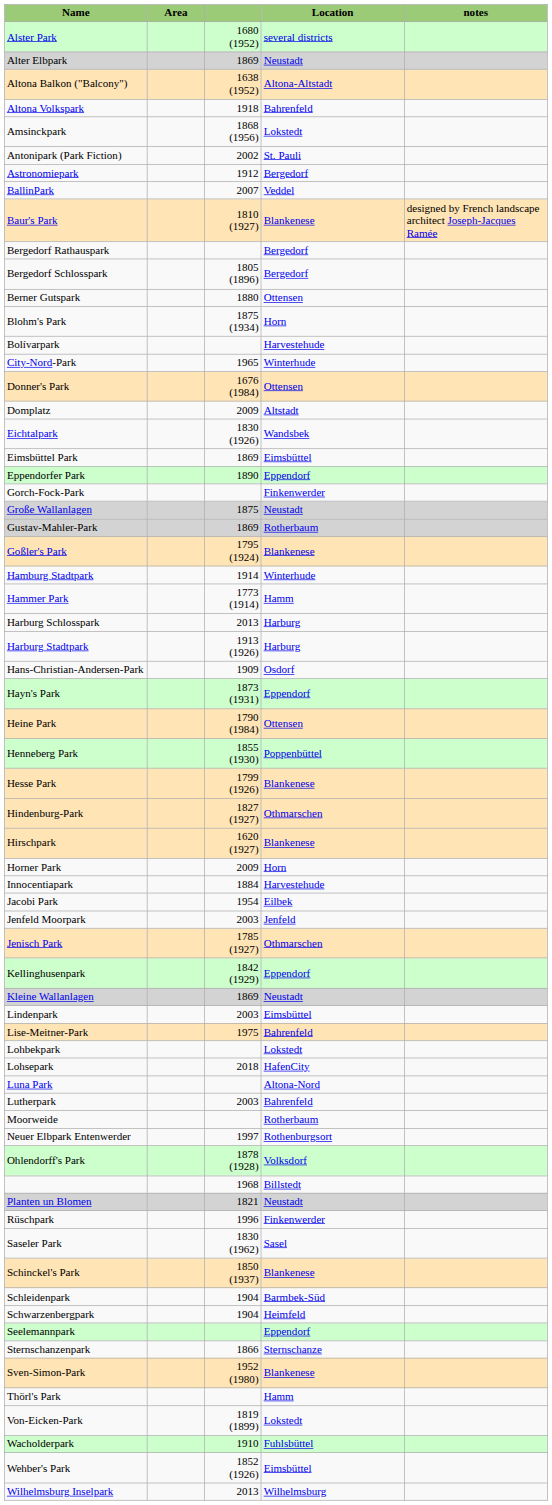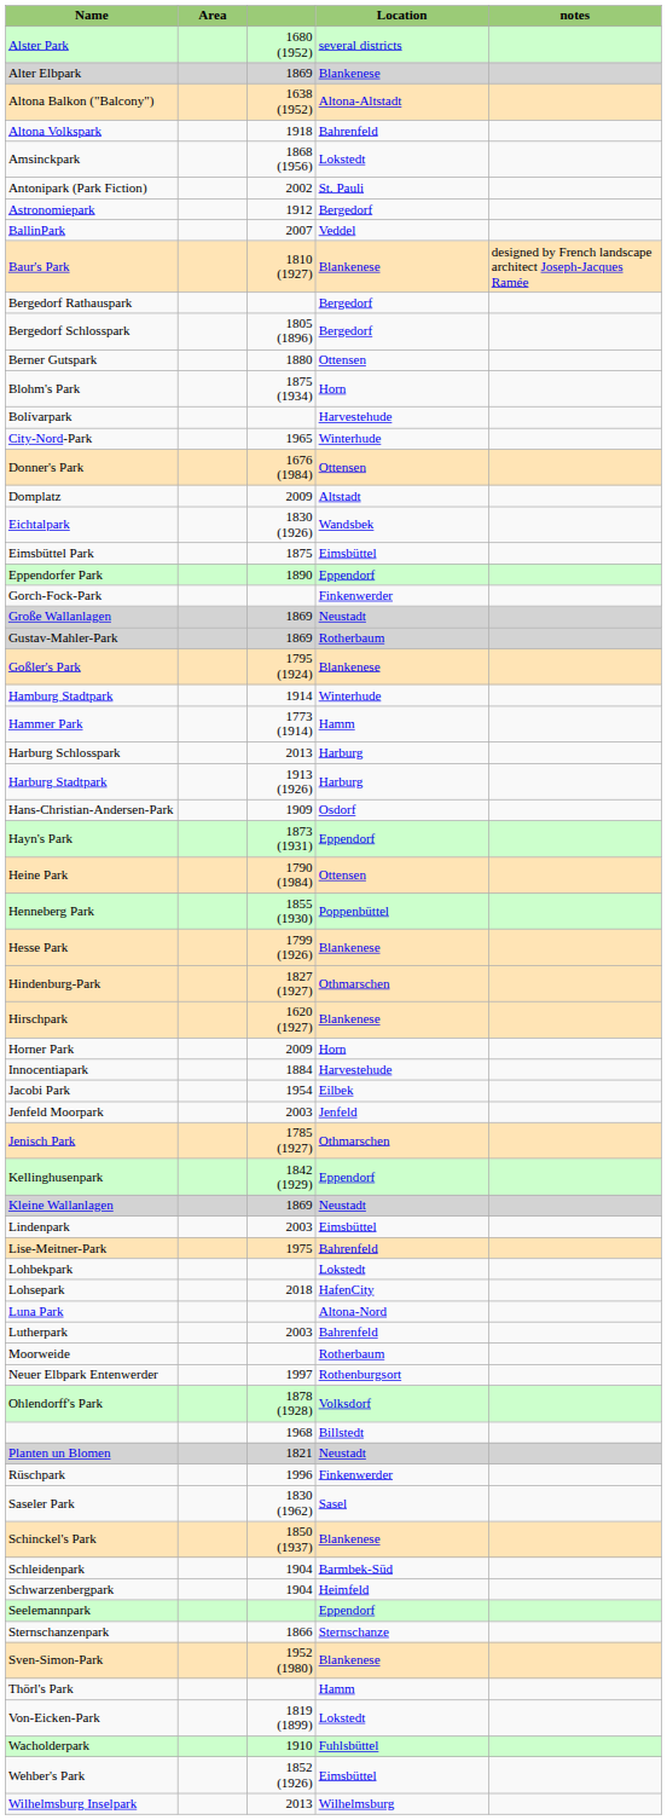 <table class="wikitable sortable">
 <tr>
 <th style="width:200px; background-color:#9BCB77">Name</th>
 <th style="width:75px;  background-color:#9BCB77">Area</th>
 <th style="width:75px;  background-color:#9BCB77"></th>
 <th style="width:200px; background-color:#9BCB77">Location</th>
 <th style="width:200px; background:#9BCB77">notes</th>
 </tr>
 <tr style="background:#CCFFCC">
 <td><a href='#'>Alster Park</a></td>
 <td style="text-align: right"></td>
 <td style="text-align: right">1680 (1952)</td>
 <td><a href='#'>several districts</a></td>
 <td></td>
 </tr>
 <tr style="background:#D3D3D3">
 <td>Alter Elbpark</td>
 <td style="text-align: right"></td>
 <td style="text-align: right">1869</td>
-<td><a href='#'>Neustadt</a></td>
+<td><a href='#'>Blankenese</a></td>
 <td></td>
 </tr>
 <tr style="background:#FFE4B5">
 <td>Altona Balkon ("Balcony")</td>
 <td style="text-align: right"></td>
 <td style="text-align: right">1638 (1952)</td>
 <td><a href='#'>Altona-Altstadt</a></td>
 <td></td>
 </tr>
 <tr>
 <td><a href='#'>Altona Volkspark</a></td>
 <td style="text-align: right"></td>
 <td style="text-align: right">1918</td>
 <td><a href='#'>Bahrenfeld</a></td>
 <td></td>
 </tr>
 <tr>
 <td>Amsinckpark</td>
 <td style="text-align: right"></td>
 <td style="text-align: right">1868 (1956)</td>
 <td><a href='#'>Lokstedt</a></td>
 <td></td>
 </tr>
 <tr>
 <td>Antonipark (Park Fiction)</td>
 <td style="text-align: right"></td>
 <td style="text-align: right">2002</td>
 <td><a href='#'>St. Pauli</a></td>
 <td></td>
 </tr>
 <tr>
 <td><a href='#'>Astronomiepark</a></td>
 <td style="text-align: right"></td>
 <td style="text-align: right">1912</td>
 <td><a href='#'>Bergedorf</a></td>
 <td></td>
 </tr>
 <tr>
 <td><a href='#'>BallinPark</a></td>
 <td style="text-align: right"></td>
 <td style="text-align: right">2007</td>
 <td><a href='#'>Veddel</a></td>
 <td></td>
 </tr>
 <tr style="background:#FFE4B5">
 <td><a href='#'>Baur's Park</a></td>
 <td style="text-align: right"></td>
 <td style="text-align: right">1810 (1927)</td>
 <td><a href='#'>Blankenese</a></td>
 <td>designed by French landscape architect <a href='#'>Joseph-Jacques Ramée</a> </td>
 </tr>
 <tr>
 <td>Bergedorf Rathauspark</td>
 <td style="text-align: right"></td>
 <td style="text-align: right"></td>
 <td><a href='#'>Bergedorf</a></td>
 <td></td>
 </tr>
 <tr>
 <td>Bergedorf Schlosspark</td>
 <td style="text-align: right"></td>
 <td style="text-align: right">1805 (1896)</td>
 <td><a href='#'>Bergedorf</a></td>
 <td></td>
 </tr>
 <tr>
 <td>Berner Gutspark</td>
 <td style="text-align: right"></td>
 <td style="text-align: right">1880</td>
 <td><a href='#'>Ottensen</a></td>
 <td></td>
 </tr>
 <tr>
 <td>Blohm's Park</td>
 <td style="text-align: right"></td>
 <td style="text-align: right">1875 (1934)</td>
 <td><a href='#'>Horn</a></td>
 <td></td>
 </tr>
 <tr>
 <td>Bolívarpark</td>
 <td style="text-align: right"></td>
 <td style="text-align: right"></td>
 <td><a href='#'>Harvestehude</a></td>
 <td></td>
 </tr>
 <tr>
 <td><a href='#'>City-Nord</a>-Park</td>
 <td style="text-align: right"></td>
 <td style="text-align: right">1965</td>
 <td><a href='#'>Winterhude</a></td>
 <td></td>
 </tr>
 <tr style="background:#FFE4B5">
 <td>Donner's Park</td>
 <td style="text-align: right"></td>
 <td style="text-align: right">1676 (1984)</td>
 <td><a href='#'>Ottensen</a></td>
 <td></td>
 </tr>
 <tr>
 <td>Domplatz</td>
 <td style="text-align: right"></td>
 <td style="text-align: right">2009</td>
 <td><a href='#'>Altstadt</a></td>
 <td></td>
 </tr>
 <tr>
 <td><a href='#'>Eichtalpark</a></td>
 <td style="text-align: right"></td>
 <td style="text-align: right">1830 (1926)</td>
 <td><a href='#'>Wandsbek</a></td>
 <td></td>
 </tr>
 <tr>
 <td>Eimsbüttel Park</td>
 <td style="text-align: right"></td>
-<td style="text-align: right">1869</td>
+<td style="text-align: right">1875</td>
 <td><a href='#'>Eimsbüttel</a></td>
 <td></td>
 </tr>
 <tr style="background:#CCFFCC">
 <td>Eppendorfer Park</td>
 <td style="text-align: right"></td>
 <td style="text-align: right">1890</td>
 <td><a href='#'>Eppendorf</a></td>
 <td></td>
 </tr>
 <tr>
 <td>Gorch-Fock-Park</td>
 <td style="text-align: right"></td>
 <td style="text-align: right"></td>
 <td><a href='#'>Finkenwerder</a></td>
 <td></td>
 </tr>
 <tr style="background:#D3D3D3">
 <td><a href='#'>Große Wallanlagen</a></td>
 <td style="text-align: right"></td>
-<td style="text-align: right">1875</td>
+<td style="text-align: right">1869</td>
 <td><a href='#'>Neustadt</a></td>
 <td></td>
 </tr>
 <tr style="background:#D3D3D3">
 <td>Gustav-Mahler-Park</td>
 <td style="text-align: right"></td>
 <td style="text-align: right">1869</td>
 <td><a href='#'>Rotherbaum</a></td>
 <td></td>
 </tr>
 <tr style="background:#FFE4B5">
 <td><a href='#'>Goßler's Park</a></td>
 <td style="text-align: right"></td>
 <td style="text-align: right">1795 (1924)</td>
 <td><a href='#'>Blankenese</a></td>
 <td></td>
 </tr>
 <tr>
 <td><a href='#'>Hamburg Stadtpark</a></td>
 <td style="text-align: right"></td>
 <td style="text-align: right">1914</td>
 <td><a href='#'>Winterhude</a></td>
 <td></td>
 </tr>
 <tr>
 <td><a href='#'>Hammer Park</a></td>
 <td style="text-align: right"></td>
 <td style="text-align: right">1773 (1914)</td>
 <td><a href='#'>Hamm</a></td>
 <td></td>
 </tr>
 <tr>
 <td>Harburg Schlosspark</td>
 <td style="text-align: right"></td>
 <td style="text-align: right">2013</td>
 <td><a href='#'>Harburg</a></td>
 <td></td>
 </tr>
 <tr>
 <td><a href='#'>Harburg Stadtpark</a></td>
 <td style="text-align: right"></td>
 <td style="text-align: right">1913 (1926)</td>
 <td><a href='#'>Harburg</a></td>
 <td></td>
 </tr>
 <tr>
 <td>Hans-Christian-Andersen-Park</td>
 <td style="text-align: right"></td>
 <td style="text-align: right">1909</td>
 <td><a href='#'>Osdorf</a></td>
 <td></td>
 </tr>
 <tr style="background:#CCFFCC">
 <td>Hayn's Park</td>
 <td style="text-align: right"></td>
 <td style="text-align: right">1873 (1931)</td>
 <td><a href='#'>Eppendorf</a></td>
 <td></td>
 </tr>
 <tr style="background:#FFE4B5">
 <td>Heine Park</td>
 <td style="text-align: right"></td>
 <td style="text-align: right">1790 (1984)</td>
 <td><a href='#'>Ottensen</a></td>
 <td></td>
 </tr>
 <tr style="background:#CCFFCC">
 <td>Henneberg Park</td>
 <td style="text-align: right"></td>
 <td style="text-align: right">1855 (1930)</td>
 <td><a href='#'>Poppenbüttel</a></td>
 <td></td>
 </tr>
 <tr style="background:#FFE4B5">
 <td>Hesse Park</td>
 <td style="text-align: right"></td>
 <td style="text-align: right">1799 (1926)</td>
 <td><a href='#'>Blankenese</a></td>
 <td></td>
 </tr>
 <tr style="background:#FFE4B5">
 <td>Hindenburg-Park</td>
 <td style="text-align: right"></td>
 <td style="text-align: right">1827 (1927)</td>
 <td><a href='#'>Othmarschen</a></td>
 <td></td>
 </tr>
 <tr style="background:#FFE4B5">
 <td>Hirschpark</td>
 <td style="text-align: right"></td>
 <td style="text-align: right">1620 (1927)</td>
 <td><a href='#'>Blankenese</a></td>
 <td></td>
 </tr>
 <tr>
 <td>Horner Park</td>
 <td style="text-align: right"></td>
 <td style="text-align: right">2009</td>
 <td><a href='#'>Horn</a></td>
 <td></td>
 </tr>
 <tr>
 <td>Innocentiapark</td>
 <td style="text-align: right"></td>
 <td style="text-align: right">1884</td>
 <td><a href='#'>Harvestehude</a></td>
 <td></td>
 </tr>
 <tr>
 <td>Jacobi Park</td>
 <td style="text-align: right"></td>
 <td style="text-align: right">1954</td>
 <td><a href='#'>Eilbek</a></td>
 <td></td>
 </tr>
 <tr>
 <td>Jenfeld Moorpark</td>
 <td style="text-align: right"></td>
 <td style="text-align: right">2003</td>
 <td><a href='#'>Jenfeld</a></td>
 <td></td>
 </tr>
 <tr style="background:#FFE4B5">
 <td><a href='#'>Jenisch Park</a></td>
 <td style="text-align: right"></td>
 <td style="text-align: right">1785 (1927)</td>
 <td><a href='#'>Othmarschen</a></td>
 <td></td>
 </tr>
 <tr style="background:#CCFFCC">
 <td>Kellinghusenpark</td>
 <td style="text-align: right"></td>
 <td style="text-align: right">1842 (1929)</td>
 <td><a href='#'>Eppendorf</a></td>
 <td></td>
 </tr>
 <tr style="background:#D3D3D3">
 <td><a href='#'>Kleine Wallanlagen</a></td>
 <td style="text-align: right"></td>
 <td style="text-align: right">1869</td>
 <td><a href='#'>Neustadt</a></td>
 <td></td>
 </tr>
 <tr>
 <td>Lindenpark</td>
 <td style="text-align: right"></td>
 <td style="text-align: right">2003</td>
 <td><a href='#'>Eimsbüttel</a></td>
 <td></td>
 </tr>
 <tr style="background:#FFE4B5">
 <td>Lise-Meitner-Park</td>
 <td style="text-align: right"></td>
 <td style="text-align: right">1975</td>
 <td><a href='#'>Bahrenfeld</a></td>
 <td></td>
 </tr>
 <tr>
 <td>Lohbekpark</td>
 <td style="text-align: right"></td>
 <td style="text-align: right"></td>
 <td><a href='#'>Lokstedt</a></td>
 <td></td>
 </tr>
 <tr>
 <td>Lohsepark</td>
 <td style="text-align: right"></td>
 <td style="text-align: right">2018</td>
 <td><a href='#'>HafenCity</a></td>
 <td></td>
 </tr>
 <tr>
 <td><a href='#'>Luna Park</a></td>
 <td style="text-align: right"></td>
 <td style="text-align: right"></td>
 <td><a href='#'>Altona-Nord</a></td>
 <td></td>
 </tr>
 <tr>
 <td>Lutherpark</td>
 <td style="text-align: right"></td>
 <td style="text-align: right">2003</td>
 <td><a href='#'>Bahrenfeld</a></td>
 <td></td>
 </tr>
 <tr>
 <td>Moorweide</td>
 <td style="text-align: right"></td>
 <td style="text-align: right"></td>
 <td><a href='#'>Rotherbaum</a></td>
 <td></td>
 </tr>
 <tr>
 <td>Neuer Elbpark Entenwerder</td>
 <td style="text-align: right"></td>
 <td style="text-align: right">1997</td>
 <td><a href='#'>Rothenburgsort</a></td>
 <td></td>
 </tr>
 <tr style="background:#CCFFCC">
 <td>Ohlendorff's Park</td>
 <td style="text-align: right"></td>
 <td style="text-align: right">1878 (1928)</td>
 <td><a href='#'>Volksdorf</a></td>
 <td></td>
 </tr>
 <tr>
 <td></td>
 <td style="text-align: right"></td>
 <td style="text-align: right">1968</td>
 <td><a href='#'>Billstedt</a></td>
 <td></td>
 </tr>
 <tr style="background:#D3D3D3">
 <td><a href='#'>Planten un Blomen</a></td>
 <td style="text-align: right"></td>
 <td style="text-align: right">1821</td>
 <td><a href='#'>Neustadt</a></td>
 <td></td>
 </tr>
 <tr>
 <td>Rüschpark</td>
 <td style="text-align: right"></td>
 <td style="text-align: right">1996</td>
 <td><a href='#'>Finkenwerder</a></td>
 <td></td>
 </tr>
 <tr>
 <td>Saseler Park</td>
 <td style="text-align: right"></td>
 <td style="text-align: right">1830 (1962)</td>
 <td><a href='#'>Sasel</a></td>
 <td></td>
 </tr>
 <tr style="background:#FFE4B5">
 <td>Schinckel's Park</td>
 <td style="text-align: right"></td>
 <td style="text-align: right">1850 (1937)</td>
 <td><a href='#'>Blankenese</a></td>
 <td></td>
 </tr>
 <tr>
 <td>Schleidenpark</td>
 <td style="text-align: right"></td>
 <td style="text-align: right">1904</td>
 <td><a href='#'>Barmbek-Süd</a></td>
 <td></td>
 </tr>
 <tr>
 <td>Schwarzenbergpark</td>
 <td style="text-align: right"></td>
 <td style="text-align: right">1904</td>
 <td><a href='#'>Heimfeld</a></td>
 <td></td>
 </tr>
 <tr style="background:#CCFFCC">
 <td>Seelemannpark</td>
 <td style="text-align: right"></td>
 <td style="text-align: right"></td>
 <td><a href='#'>Eppendorf</a></td>
 <td></td>
 </tr>
 <tr>
 <td>Sternschanzenpark</td>
 <td style="text-align: right"></td>
 <td style="text-align: right">1866</td>
 <td><a href='#'>Sternschanze</a></td>
 <td></td>
 </tr>
 <tr style="background:#FFE4B5">
 <td>Sven-Simon-Park</td>
 <td style="text-align: right"></td>
 <td style="text-align: right">1952 (1980)</td>
 <td><a href='#'>Blankenese</a></td>
 <td></td>
 </tr>
 <tr>
 <td>Thörl's Park</td>
 <td style="text-align: right"></td>
 <td style="text-align: right"></td>
 <td><a href='#'>Hamm</a></td>
 <td></td>
 </tr>
 <tr>
 <td>Von-Eicken-Park</td>
 <td style="text-align: right"></td>
 <td style="text-align: right">1819 (1899)</td>
 <td><a href='#'>Lokstedt</a></td>
 <td></td>
 </tr>
 <tr style="background:#CCFFCC">
 <td>Wacholderpark</td>
 <td style="text-align: right"></td>
 <td style="text-align: right">1910</td>
 <td><a href='#'>Fuhlsbüttel</a></td>
 <td></td>
 </tr>
 <tr>
 <td>Wehber's Park</td>
 <td style="text-align: right"></td>
 <td style="text-align: right">1852 (1926)</td>
 <td><a href='#'>Eimsbüttel</a></td>
 <td></td>
 </tr>
 <tr>
 <td><a href='#'>Wilhelmsburg Inselpark</a></td>
 <td style="text-align: right"></td>
 <td style="text-align: right">2013</td>
 <td><a href='#'>Wilhelmsburg</a></td>
 <td></td>
 </tr>
 </table>
